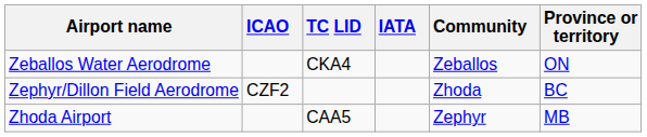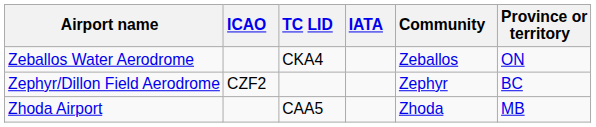 <table class="wikitable sortable" style="width:auto;">
 <tr>
 <th width="*">Airport name  </th>
 <th width="*"><a href='#'>ICAO</a>  </th>
 <th width="*"><a href='#'>TC</a> <a href='#'>LID</a>  </th>
 <th width="*"><a href='#'>IATA</a>  </th>
 <th width="*">Community  </th>
 <th width="*">Province or<br>territory  </th>
 </tr>
 <tr>
 <td><a href='#'>Zeballos Water Aerodrome</a></td>
 <td></td>
 <td>CKA4</td>
 <td></td>
 <td><a href='#'>Zeballos</a></td>
 <td><a href='#'>ON</a></td>
 </tr>
 <tr>
 <td><a href='#'>Zephyr/Dillon Field Aerodrome</a></td>
 <td>CZF2</td>
 <td></td>
 <td></td>
-<td><a href='#'>Zhoda</a></td>
+<td><a href='#'>Zephyr</a></td>
 <td><a href='#'>BC</a></td>
 </tr>
 <tr>
 <td><a href='#'>Zhoda Airport</a></td>
 <td></td>
 <td>CAA5</td>
 <td></td>
-<td><a href='#'>Zephyr</a></td>
+<td><a href='#'>Zhoda</a></td>
 <td><a href='#'>MB</a></td>
 </tr>
 </table>
